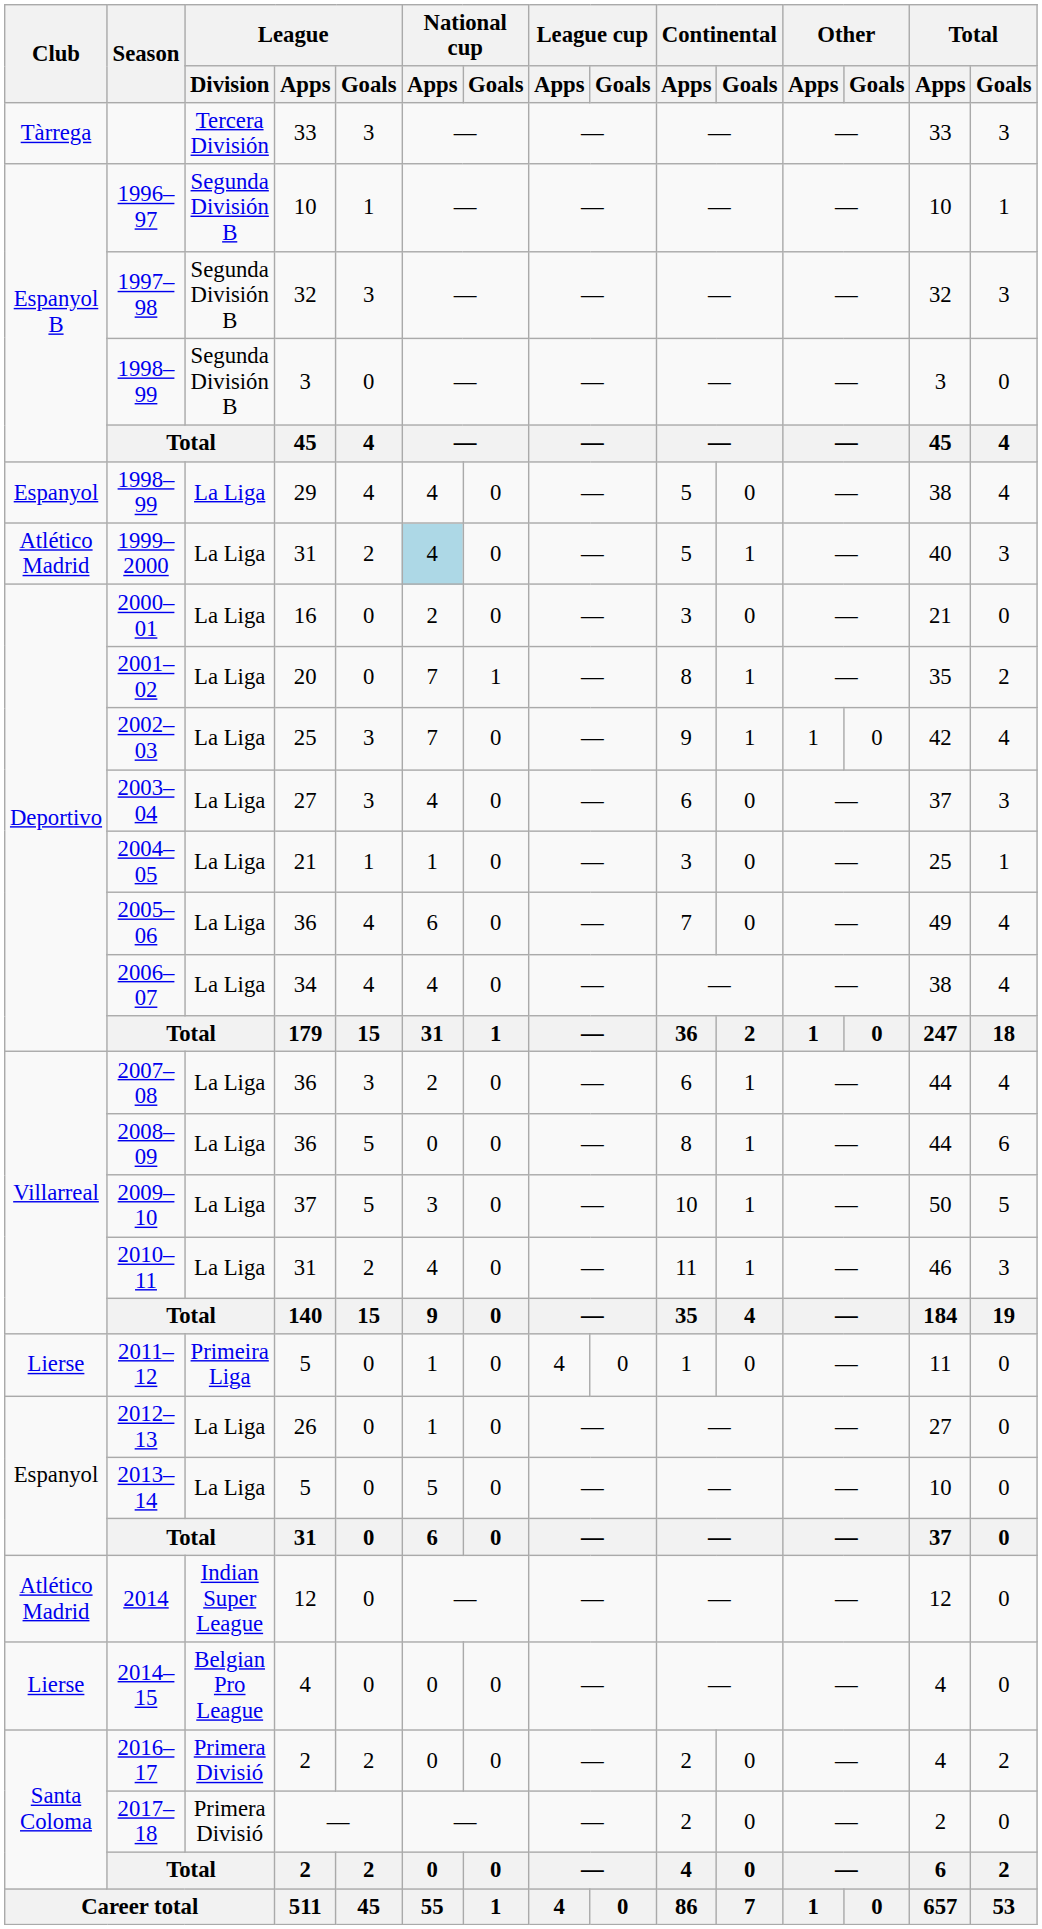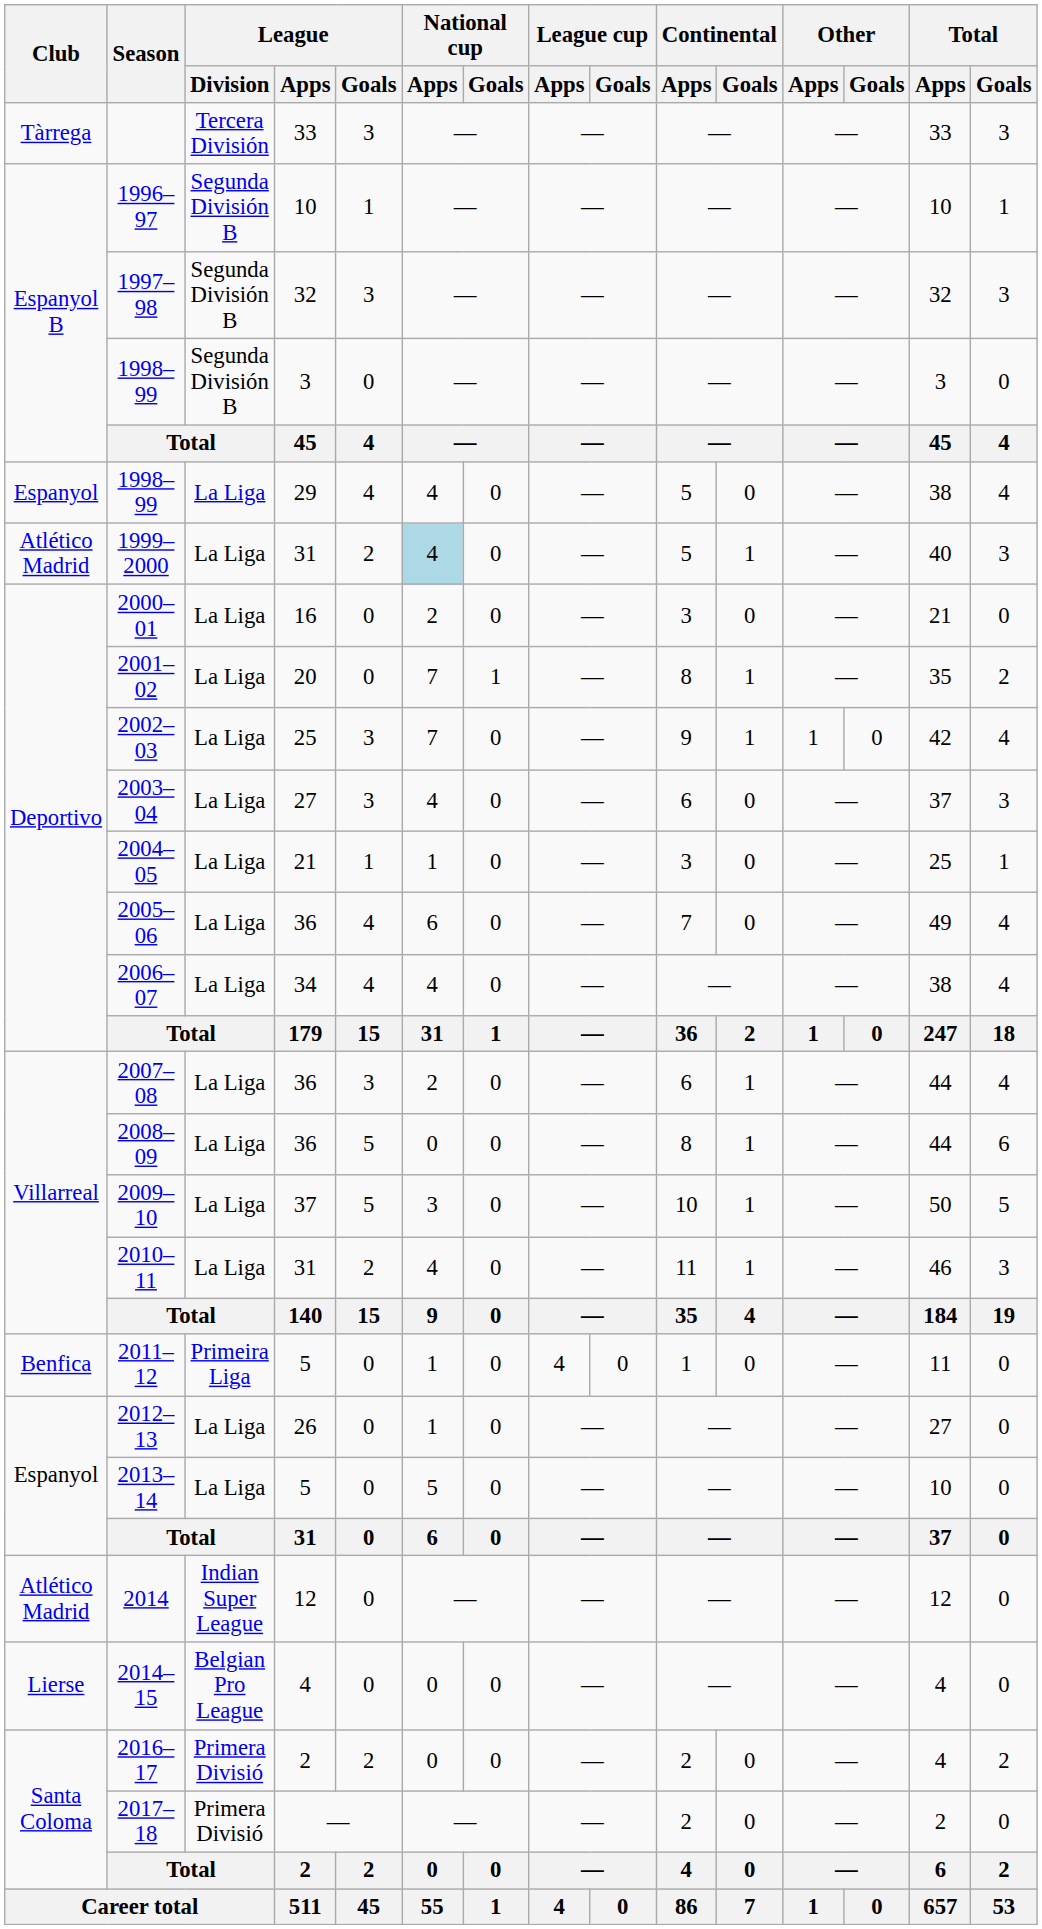 <table class="wikitable" style="text-align:center">
 <tr>
 <th rowspan="2">Club</th>
 <th rowspan="2">Season</th>
 <th colspan="3">League</th>
 <th colspan="2">National cup</th>
 <th colspan="2">League cup</th>
 <th colspan="2">Continental</th>
 <th colspan="2">Other</th>
 <th colspan="2">Total</th>
 </tr>
 <tr>
 <th>Division</th>
 <th>Apps</th>
 <th>Goals</th>
 <th>Apps</th>
 <th>Goals</th>
 <th>Apps</th>
 <th>Goals</th>
 <th>Apps</th>
 <th>Goals</th>
 <th>Apps</th>
 <th>Goals</th>
 <th>Apps</th>
 <th>Goals</th>
 </tr>
 <tr>
 <td><a href='#'>Tàrrega</a></td>
 <td></td>
 <td><a href='#'>Tercera División</a></td>
 <td>33</td>
 <td>3</td>
 <td colspan="2">—</td>
 <td colspan="2">—</td>
 <td colspan="2">—</td>
 <td colspan="2">—</td>
 <td>33</td>
 <td>3</td>
 </tr>
 <tr>
 <td rowspan="4"><a href='#'>Espanyol B</a></td>
 <td><a href='#'>1996–97</a></td>
 <td><a href='#'>Segunda División B</a></td>
 <td>10</td>
 <td>1</td>
 <td colspan="2">—</td>
 <td colspan="2">—</td>
 <td colspan="2">—</td>
 <td colspan="2">—</td>
 <td>10</td>
 <td>1</td>
 </tr>
 <tr>
 <td><a href='#'>1997–98</a></td>
 <td>Segunda División B</td>
 <td>32</td>
 <td>3</td>
 <td colspan="2">—</td>
 <td colspan="2">—</td>
 <td colspan="2">—</td>
 <td colspan="2">—</td>
 <td>32</td>
 <td>3</td>
 </tr>
 <tr>
 <td><a href='#'>1998–99</a></td>
 <td>Segunda División B</td>
 <td>3</td>
 <td>0</td>
 <td colspan="2">—</td>
 <td colspan="2">—</td>
 <td colspan="2">—</td>
 <td colspan="2">—</td>
 <td>3</td>
 <td>0</td>
 </tr>
 <tr>
 <th colspan="2">Total</th>
 <th>45</th>
 <th>4</th>
 <th colspan="2">—</th>
 <th colspan="2">—</th>
 <th colspan="2">—</th>
 <th colspan="2">—</th>
 <th>45</th>
 <th>4</th>
 </tr>
 <tr>
 <td><a href='#'>Espanyol</a></td>
 <td><a href='#'>1998–99</a></td>
 <td><a href='#'>La Liga</a></td>
 <td>29</td>
 <td>4</td>
 <td>4</td>
 <td>0</td>
 <td colspan="2">—</td>
 <td>5</td>
 <td>0</td>
 <td colspan="2">—</td>
 <td>38</td>
 <td>4</td>
 </tr>
 <tr>
 <td><a href='#'>Atlético Madrid</a></td>
 <td><a href='#'>1999–2000</a></td>
 <td>La Liga</td>
 <td>31</td>
 <td>2</td>
 <td style="background: lightblue;">4</td>
 <td>0</td>
 <td colspan="2">—</td>
 <td>5</td>
 <td>1</td>
 <td colspan="2">—</td>
 <td>40</td>
 <td>3</td>
 </tr>
 <tr>
 <td rowspan="8"><a href='#'>Deportivo</a></td>
 <td><a href='#'>2000–01</a></td>
 <td>La Liga</td>
 <td>16</td>
 <td>0</td>
 <td>2</td>
 <td>0</td>
 <td colspan="2">—</td>
 <td>3</td>
 <td>0</td>
 <td colspan="2">—</td>
 <td>21</td>
 <td>0</td>
 </tr>
 <tr>
 <td><a href='#'>2001–02</a></td>
 <td>La Liga</td>
 <td>20</td>
 <td>0</td>
 <td>7</td>
 <td>1</td>
 <td colspan="2">—</td>
 <td>8</td>
 <td>1</td>
 <td colspan="2">—</td>
 <td>35</td>
 <td>2</td>
 </tr>
 <tr>
 <td><a href='#'>2002–03</a></td>
 <td>La Liga</td>
 <td>25</td>
 <td>3</td>
 <td>7</td>
 <td>0</td>
 <td colspan="2">—</td>
 <td>9</td>
 <td>1</td>
 <td>1</td>
 <td>0</td>
 <td>42</td>
 <td>4</td>
 </tr>
 <tr>
 <td><a href='#'>2003–04</a></td>
 <td>La Liga</td>
 <td>27</td>
 <td>3</td>
 <td>4</td>
 <td>0</td>
 <td colspan="2">—</td>
 <td>6</td>
 <td>0</td>
 <td colspan="2">—</td>
 <td>37</td>
 <td>3</td>
 </tr>
 <tr>
 <td><a href='#'>2004–05</a></td>
 <td>La Liga</td>
 <td>21</td>
 <td>1</td>
 <td>1</td>
 <td>0</td>
 <td colspan="2">—</td>
 <td>3</td>
 <td>0</td>
 <td colspan="2">—</td>
 <td>25</td>
 <td>1</td>
 </tr>
 <tr>
 <td><a href='#'>2005–06</a></td>
 <td>La Liga</td>
 <td>36</td>
 <td>4</td>
 <td>6</td>
 <td>0</td>
 <td colspan="2">—</td>
 <td>7</td>
 <td>0</td>
 <td colspan="2">—</td>
 <td>49</td>
 <td>4</td>
 </tr>
 <tr>
 <td><a href='#'>2006–07</a></td>
 <td>La Liga</td>
 <td>34</td>
 <td>4</td>
 <td>4</td>
 <td>0</td>
 <td colspan="2">—</td>
 <td colspan="2">—</td>
 <td colspan="2">—</td>
 <td>38</td>
 <td>4</td>
 </tr>
 <tr>
 <th colspan="2">Total</th>
 <th>179</th>
 <th>15</th>
 <th>31</th>
 <th>1</th>
 <th colspan="2">—</th>
 <th>36</th>
 <th>2</th>
 <th>1</th>
 <th>0</th>
 <th>247</th>
 <th>18</th>
 </tr>
 <tr>
 <td rowspan="5"><a href='#'>Villarreal</a></td>
 <td><a href='#'>2007–08</a></td>
 <td>La Liga</td>
 <td>36</td>
 <td>3</td>
 <td>2</td>
 <td>0</td>
 <td colspan="2">—</td>
 <td>6</td>
 <td>1</td>
 <td colspan="2">—</td>
 <td>44</td>
 <td>4</td>
 </tr>
 <tr>
 <td><a href='#'>2008–09</a></td>
 <td>La Liga</td>
 <td>36</td>
 <td>5</td>
 <td>0</td>
 <td>0</td>
 <td colspan="2">—</td>
 <td>8</td>
 <td>1</td>
 <td colspan="2">—</td>
 <td>44</td>
 <td>6</td>
 </tr>
 <tr>
 <td><a href='#'>2009–10</a></td>
 <td>La Liga</td>
 <td>37</td>
 <td>5</td>
 <td>3</td>
 <td>0</td>
 <td colspan="2">—</td>
 <td>10</td>
 <td>1</td>
 <td colspan="2">—</td>
 <td>50</td>
 <td>5</td>
 </tr>
 <tr>
 <td><a href='#'>2010–11</a></td>
 <td>La Liga</td>
 <td>31</td>
 <td>2</td>
 <td>4</td>
 <td>0</td>
 <td colspan="2">—</td>
 <td>11</td>
 <td>1</td>
 <td colspan="2">—</td>
 <td>46</td>
 <td>3</td>
 </tr>
 <tr>
 <th colspan="2">Total</th>
 <th>140</th>
 <th>15</th>
 <th>9</th>
 <th>0</th>
 <th colspan="2">—</th>
 <th>35</th>
 <th>4</th>
 <th colspan="2">—</th>
 <th>184</th>
 <th>19</th>
 </tr>
 <tr>
-<td><a href='#'>Lierse</a></td>
+<td><a href='#'>Benfica</a></td>
 <td><a href='#'>2011–12</a></td>
 <td><a href='#'>Primeira Liga</a></td>
 <td>5</td>
 <td>0</td>
 <td>1</td>
 <td>0</td>
 <td>4</td>
 <td>0</td>
 <td>1</td>
 <td>0</td>
 <td colspan="2">—</td>
 <td>11</td>
 <td>0</td>
 </tr>
 <tr>
 <td rowspan="3">Espanyol</td>
 <td><a href='#'>2012–13</a></td>
 <td>La Liga</td>
 <td>26</td>
 <td>0</td>
 <td>1</td>
 <td>0</td>
 <td colspan="2">—</td>
 <td colspan="2">—</td>
 <td colspan="2">—</td>
 <td>27</td>
 <td>0</td>
 </tr>
 <tr>
 <td><a href='#'>2013–14</a></td>
 <td>La Liga</td>
 <td>5</td>
 <td>0</td>
 <td>5</td>
 <td>0</td>
 <td colspan="2">—</td>
 <td colspan="2">—</td>
 <td colspan="2">—</td>
 <td>10</td>
 <td>0</td>
 </tr>
 <tr>
 <th colspan="2">Total</th>
 <th>31</th>
 <th>0</th>
 <th>6</th>
 <th>0</th>
 <th colspan="2">—</th>
 <th colspan="2">—</th>
 <th colspan="2">—</th>
 <th>37</th>
 <th>0</th>
 </tr>
 <tr>
 <td><a href='#'>Atlético Madrid</a></td>
 <td><a href='#'>2014</a></td>
 <td><a href='#'>Indian Super League</a></td>
 <td>12</td>
 <td>0</td>
 <td colspan="2">—</td>
 <td colspan="2">—</td>
 <td colspan="2">—</td>
 <td colspan="2">—</td>
 <td>12</td>
 <td>0</td>
 </tr>
 <tr>
 <td><a href='#'>Lierse</a></td>
 <td><a href='#'>2014–15</a></td>
 <td><a href='#'>Belgian Pro League</a></td>
 <td>4</td>
 <td>0</td>
 <td>0</td>
 <td>0</td>
 <td colspan="2">—</td>
 <td colspan="2">—</td>
 <td colspan="2">—</td>
 <td>4</td>
 <td>0</td>
 </tr>
 <tr>
 <td rowspan="3"><a href='#'>Santa Coloma</a></td>
 <td><a href='#'>2016–17</a></td>
 <td><a href='#'>Primera Divisió</a></td>
 <td>2</td>
 <td>2</td>
 <td>0</td>
 <td>0</td>
 <td colspan="2">—</td>
 <td>2</td>
 <td>0</td>
 <td colspan="2">—</td>
 <td>4</td>
 <td>2</td>
 </tr>
 <tr>
 <td><a href='#'>2017–18</a></td>
 <td>Primera Divisió</td>
 <td colspan="2">—</td>
 <td colspan="2">—</td>
 <td colspan="2">—</td>
 <td>2</td>
 <td>0</td>
 <td colspan="2">—</td>
 <td>2</td>
 <td>0</td>
 </tr>
 <tr>
 <th colspan="2">Total</th>
 <th>2</th>
 <th>2</th>
 <th>0</th>
 <th>0</th>
 <th colspan="2">—</th>
 <th>4</th>
 <th>0</th>
 <th colspan="2">—</th>
 <th>6</th>
 <th>2</th>
 </tr>
 <tr>
 <th colspan="3">Career total</th>
 <th>511</th>
 <th>45</th>
 <th>55</th>
 <th>1</th>
 <th>4</th>
 <th>0</th>
 <th>86</th>
 <th>7</th>
 <th>1</th>
 <th>0</th>
 <th>657</th>
 <th>53</th>
 </tr>
 </table>
